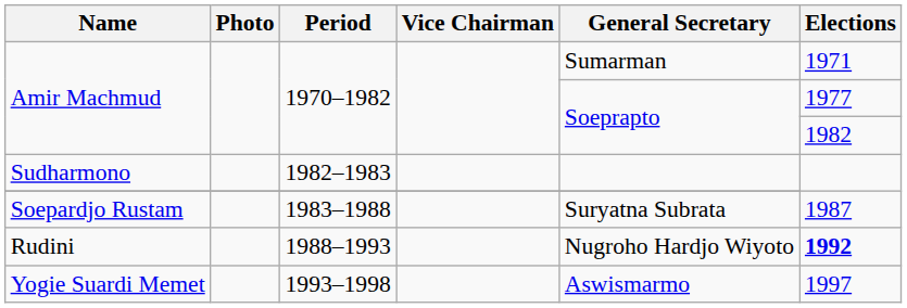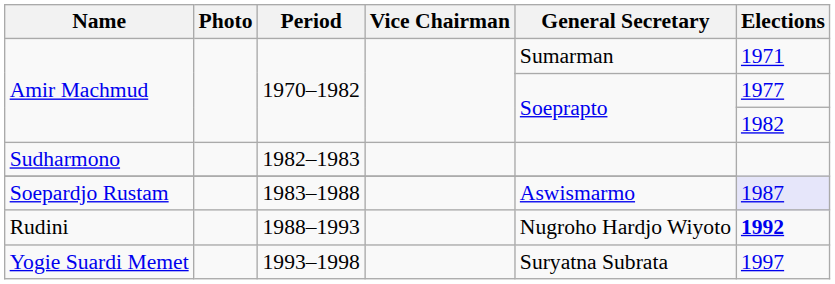 <table class="wikitable">
 <tr>
 <th>Name</th>
 <th>Photo</th>
 <th>Period</th>
 <th>Vice Chairman</th>
 <th>General Secretary</th>
 <th>Elections</th>
 </tr>
 <tr>
 <td rowspan="3"><a href='#'>Amir Machmud</a></td>
 <td rowspan="3"></td>
 <td rowspan="3">1970–1982</td>
 <td rowspan="3"></td>
 <td>Sumarman</td>
 <td><a href='#'>1971</a></td>
 </tr>
 <tr>
 <td rowspan="2"><a href='#'>Soeprapto</a></td>
 <td><a href='#'>1977</a></td>
 </tr>
 <tr>
 <td><a href='#'>1982</a></td>
 </tr>
 <tr>
 <td><a href='#'>Sudharmono</a></td>
 <td></td>
 <td>1982–1983</td>
 <td></td>
 <td></td>
 </tr>
 <tr>
 </tr>
 <tr>
 <td><a href='#'>Soepardjo Rustam</a></td>
 <td></td>
 <td>1983–1988</td>
 <td></td>
-<td>Suryatna Subrata</td>
-<td><a href='#'>1987</a></td>
+<td><a href='#'>Aswismarmo</a></td>
+<td style="background: lavender;"><a href='#'>1987</a></td>
 </tr>
 <tr>
 <td>Rudini</td>
 <td></td>
 <td>1988–1993</td>
 <td></td>
 <td>Nugroho Hardjo Wiyoto</td>
 <td><strong><a href='#'>1992</a></strong></td>
 </tr>
 <tr>
 <td><a href='#'>Yogie Suardi Memet</a></td>
 <td></td>
 <td>1993–1998</td>
 <td></td>
-<td><a href='#'>Aswismarmo</a></td>
+<td>Suryatna Subrata</td>
 <td><a href='#'>1997</a></td>
 </tr>
 </table>
